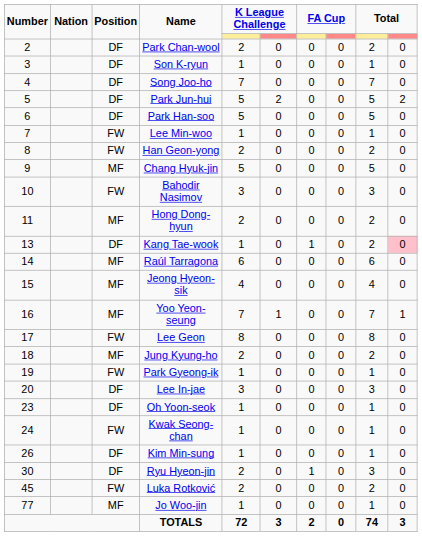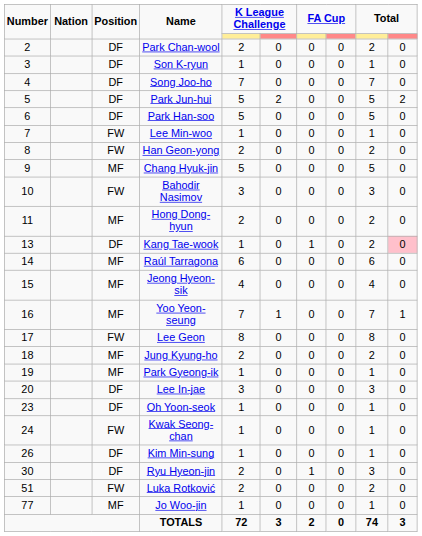 <table class="wikitable" style="font-size: 100%; text-align: center;">
 <tr>
 <td rowspan="2" width="10%" align="center"><strong>Number</strong></td>
 <td rowspan="2" width="10%" align="center"><strong>Nation</strong></td>
 <td rowspan="2" width="10%" align="center"><strong>Position</strong></td>
 <td rowspan="2" width="20%" align="center"><strong>Name</strong></td>
 <td colspan="2" align="center"><strong><a href='#'>K League Challenge</a></strong></td>
 <td colspan="2" align="center"><strong><a href='#'>FA Cup</a></strong></td>
 <td colspan="2" align="center"><strong>Total</strong></td>
 </tr>
 <tr>
 <th width=60 style="background: #FFEE99"></th>
 <th width=60 style="background: #FF8888"></th>
 <th width=60 style="background: #FFEE99"></th>
 <th width=60 style="background: #FF8888"></th>
 <th width=60 style="background: #FFEE99"></th>
 <th width=60 style="background: #FF8888"></th>
 </tr>
 <tr>
 <td>2</td>
 <td></td>
 <td>DF</td>
 <td><a href='#'>Park Chan-wool</a></td>
 <td>2</td>
 <td>0</td>
 <td>0</td>
 <td>0</td>
 <td>2</td>
 <td>0</td>
 </tr>
 <tr>
 <td>3</td>
 <td></td>
 <td>DF</td>
 <td><a href='#'>Son K-ryun</a></td>
 <td>1</td>
 <td>0</td>
 <td>0</td>
 <td>0</td>
 <td>1</td>
 <td>0</td>
 </tr>
 <tr>
 <td>4</td>
 <td></td>
 <td>DF</td>
 <td><a href='#'>Song Joo-ho</a></td>
 <td>7</td>
 <td>0</td>
 <td>0</td>
 <td>0</td>
 <td>7</td>
 <td>0</td>
 </tr>
 <tr>
 <td>5</td>
 <td></td>
 <td>DF</td>
 <td><a href='#'>Park Jun-hui</a></td>
 <td>5</td>
 <td>2</td>
 <td>0</td>
 <td>0</td>
 <td>5</td>
 <td>2</td>
 </tr>
 <tr>
 <td>6</td>
 <td></td>
 <td>DF</td>
 <td><a href='#'>Park Han-soo</a></td>
 <td>5</td>
 <td>0</td>
 <td>0</td>
 <td>0</td>
 <td>5</td>
 <td>0</td>
 </tr>
 <tr>
 <td>7</td>
 <td></td>
 <td>FW</td>
 <td><a href='#'>Lee Min-woo</a></td>
 <td>1</td>
 <td>0</td>
 <td>0</td>
 <td>0</td>
 <td>1</td>
 <td>0</td>
 </tr>
 <tr>
 <td>8</td>
 <td></td>
 <td>FW</td>
 <td><a href='#'>Han Geon-yong</a></td>
 <td>2</td>
 <td>0</td>
 <td>0</td>
 <td>0</td>
 <td>2</td>
 <td>0</td>
 </tr>
 <tr>
 <td>9</td>
 <td></td>
 <td>MF</td>
 <td><a href='#'>Chang Hyuk-jin</a></td>
 <td>5</td>
 <td>0</td>
 <td>0</td>
 <td>0</td>
 <td>5</td>
 <td>0</td>
 </tr>
 <tr>
 <td>10</td>
 <td></td>
 <td>FW</td>
 <td><a href='#'>Bahodir Nasimov</a></td>
 <td>3</td>
 <td>0</td>
 <td>0</td>
 <td>0</td>
 <td>3</td>
 <td>0</td>
 </tr>
 <tr>
 <td>11</td>
 <td></td>
 <td>MF</td>
 <td><a href='#'>Hong Dong-hyun</a></td>
 <td>2</td>
 <td>0</td>
 <td>0</td>
 <td>0</td>
 <td>2</td>
 <td>0</td>
 </tr>
 <tr>
 <td>13</td>
 <td></td>
 <td>DF</td>
 <td><a href='#'>Kang Tae-wook</a></td>
 <td>1</td>
 <td>0</td>
 <td>1</td>
 <td>0</td>
 <td>2</td>
 <td style="background: pink;">0</td>
 </tr>
 <tr>
 <td>14</td>
 <td></td>
 <td>MF</td>
 <td><a href='#'>Raúl Tarragona</a></td>
 <td>6</td>
 <td>0</td>
 <td>0</td>
 <td>0</td>
 <td>6</td>
 <td>0</td>
 </tr>
 <tr>
 <td>15</td>
 <td></td>
 <td>MF</td>
 <td><a href='#'>Jeong Hyeon-sik</a></td>
 <td>4</td>
 <td>0</td>
 <td>0</td>
 <td>0</td>
 <td>4</td>
 <td>0</td>
 </tr>
 <tr>
 <td>16</td>
 <td></td>
 <td>MF</td>
 <td><a href='#'>Yoo Yeon-seung</a></td>
 <td>7</td>
 <td>1</td>
 <td>0</td>
 <td>0</td>
 <td>7</td>
 <td>1</td>
 </tr>
 <tr>
 <td>17</td>
 <td></td>
 <td>FW</td>
 <td><a href='#'>Lee Geon</a></td>
 <td>8</td>
 <td>0</td>
 <td>0</td>
 <td>0</td>
 <td>8</td>
 <td>0</td>
 </tr>
 <tr>
 <td>18</td>
 <td></td>
 <td>MF</td>
 <td><a href='#'>Jung Kyung-ho</a></td>
 <td>2</td>
 <td>0</td>
 <td>0</td>
 <td>0</td>
 <td>2</td>
 <td>0</td>
 </tr>
 <tr>
 <td>19</td>
 <td></td>
-<td>FW</td>
+<td>MF</td>
 <td><a href='#'>Park Gyeong-ik</a></td>
 <td>1</td>
 <td>0</td>
 <td>0</td>
 <td>0</td>
 <td>1</td>
 <td>0</td>
 </tr>
 <tr>
 <td>20</td>
 <td></td>
 <td>DF</td>
 <td><a href='#'>Lee In-jae</a></td>
 <td>3</td>
 <td>0</td>
 <td>0</td>
 <td>0</td>
 <td>3</td>
 <td>0</td>
 </tr>
 <tr>
 <td>23</td>
 <td></td>
 <td>DF</td>
 <td><a href='#'>Oh Yoon-seok</a></td>
 <td>1</td>
 <td>0</td>
 <td>0</td>
 <td>0</td>
 <td>1</td>
 <td>0</td>
 </tr>
 <tr>
 <td>24</td>
 <td></td>
 <td>FW</td>
 <td><a href='#'>Kwak Seong-chan</a></td>
 <td>1</td>
 <td>0</td>
 <td>0</td>
 <td>0</td>
 <td>1</td>
 <td>0</td>
 </tr>
 <tr>
 <td>26</td>
 <td></td>
 <td>DF</td>
 <td><a href='#'>Kim Min-sung</a></td>
 <td>1</td>
 <td>0</td>
 <td>0</td>
 <td>0</td>
 <td>1</td>
 <td>0</td>
 </tr>
 <tr>
 <td>30</td>
 <td></td>
 <td>DF</td>
 <td><a href='#'>Ryu Hyeon-jin</a></td>
 <td>2</td>
 <td>0</td>
 <td>1</td>
 <td>0</td>
 <td>3</td>
 <td>0</td>
 </tr>
 <tr>
-<td>45</td>
+<td>51</td>
 <td></td>
 <td>FW</td>
 <td><a href='#'>Luka Rotković</a></td>
 <td>2</td>
 <td>0</td>
 <td>0</td>
 <td>0</td>
 <td>2</td>
 <td>0</td>
 </tr>
 <tr>
 <td>77</td>
 <td></td>
 <td>MF</td>
 <td><a href='#'>Jo Woo-jin</a></td>
 <td>1</td>
 <td>0</td>
 <td>0</td>
 <td>0</td>
 <td>1</td>
 <td>0</td>
 </tr>
 <tr>
 <td colspan="3"></td>
 <td><strong>TOTALS</strong></td>
 <td><strong>72</strong></td>
 <td><strong>3</strong></td>
 <td><strong>2</strong></td>
 <td><strong>0</strong></td>
 <td><strong>74</strong></td>
 <td><strong>3</strong></td>
 </tr>
 </table>
